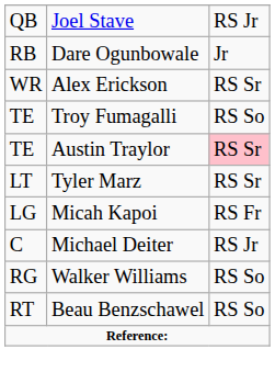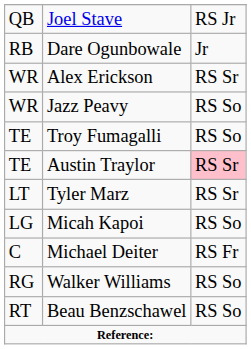 <table class="wikitable">
 <tr>
 </tr>
 <tr>
 <td>QB</td>
 <td><a href='#'>Joel Stave</a></td>
 <td>RS Jr</td>
 </tr>
 <tr>
 <td>RB</td>
 <td>Dare Ogunbowale</td>
 <td>Jr</td>
 </tr>
 <tr>
 <td>WR</td>
 <td>Alex Erickson</td>
 <td>RS Sr</td>
 </tr>
 <tr>
+<td>WR</td>
+<td>Jazz Peavy</td>
+<td>RS So</td>
+</tr>
+<tr>
 <td>TE</td>
 <td>Troy Fumagalli</td>
 <td>RS So</td>
 </tr>
 <tr>
 <td>TE</td>
 <td>Austin Traylor</td>
 <td style="background: pink;">RS Sr</td>
 </tr>
 <tr>
 <td>LT</td>
 <td>Tyler Marz</td>
 <td>RS Sr</td>
 </tr>
 <tr>
 <td>LG</td>
 <td>Micah Kapoi</td>
-<td>RS Fr</td>
+<td>RS So</td>
 </tr>
 <tr>
 <td>C</td>
 <td>Michael Deiter</td>
-<td>RS Jr</td>
+<td>RS Fr</td>
 </tr>
 <tr>
 <td>RG</td>
 <td>Walker Williams</td>
 <td>RS So</td>
 </tr>
 <tr>
 <td>RT</td>
 <td>Beau Benzschawel</td>
 <td>RS So</td>
 </tr>
 <tr>
 <td colspan="3"  style="font-size:8pt; text-align:center;"><strong>Reference:</strong></td>
 </tr>
 </table>
